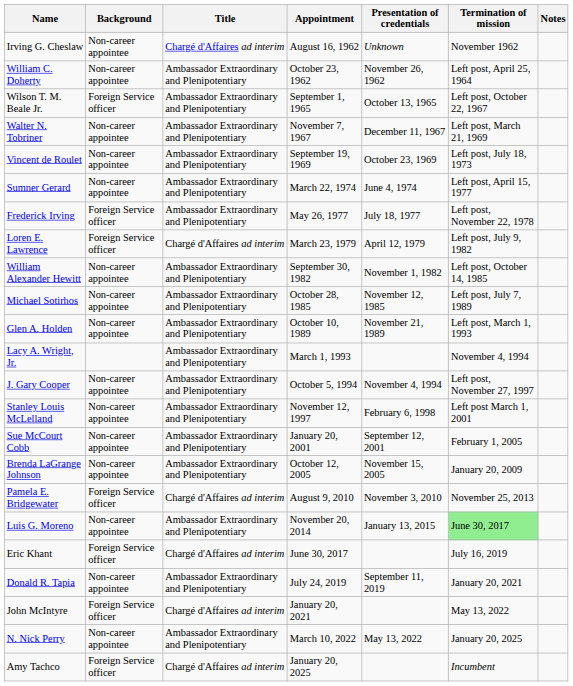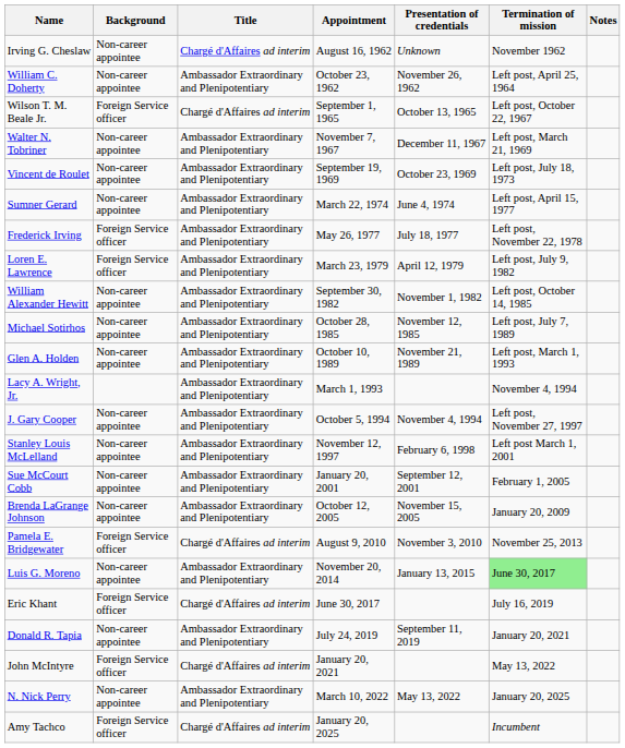 <table class="wikitable">
 <tr>
 <th>Name</th>
 <th>Background</th>
 <th>Title</th>
 <th>Appointment</th>
 <th>Presentation of credentials</th>
 <th>Termination of mission</th>
 <th>Notes</th>
 </tr>
 <tr>
 <td>Irving G. Cheslaw</td>
 <td>Non-career appointee</td>
 <td><a href='#'>Chargé d'Affaires</a> <em>ad interim</em></td>
 <td>August 16, 1962</td>
 <td><em>Unknown</em></td>
 <td>November 1962</td>
 <td></td>
 </tr>
 <tr>
 <td><a href='#'>William C. Doherty</a></td>
 <td>Non-career appointee</td>
 <td>Ambassador Extraordinary and Plenipotentiary</td>
 <td>October 23, 1962</td>
 <td>November 26, 1962</td>
 <td>Left post, April 25, 1964</td>
 <td></td>
 </tr>
 <tr>
 <td>Wilson T. M. Beale Jr.</td>
 <td>Foreign Service officer</td>
-<td>Ambassador Extraordinary and Plenipotentiary</td>
+<td>Chargé d'Affaires <em>ad interim</em></td>
 <td>September 1, 1965</td>
 <td>October 13, 1965</td>
 <td>Left post, October 22, 1967</td>
 <td></td>
 </tr>
 <tr>
 <td><a href='#'>Walter N. Tobriner</a></td>
 <td>Non-career appointee</td>
 <td>Ambassador Extraordinary and Plenipotentiary</td>
 <td>November 7, 1967</td>
 <td>December 11, 1967</td>
 <td>Left post, March 21, 1969</td>
 <td></td>
 </tr>
 <tr>
 <td><a href='#'>Vincent de Roulet</a></td>
 <td>Non-career appointee</td>
 <td>Ambassador Extraordinary and Plenipotentiary</td>
 <td>September 19, 1969</td>
 <td>October 23, 1969</td>
 <td>Left post, July 18, 1973</td>
 <td></td>
 </tr>
 <tr>
 <td><a href='#'>Sumner Gerard</a></td>
 <td>Non-career appointee</td>
 <td>Ambassador Extraordinary and Plenipotentiary</td>
 <td>March 22, 1974</td>
 <td>June 4, 1974</td>
 <td>Left post, April 15, 1977</td>
 <td></td>
 </tr>
 <tr>
 <td><a href='#'>Frederick Irving</a></td>
 <td>Foreign Service officer</td>
 <td>Ambassador Extraordinary and Plenipotentiary</td>
 <td>May 26, 1977</td>
 <td>July 18, 1977</td>
 <td>Left post, November 22, 1978</td>
 <td></td>
 </tr>
 <tr>
 <td><a href='#'>Loren E. Lawrence</a></td>
 <td>Foreign Service officer</td>
-<td>Chargé d'Affaires <em>ad interim</em></td>
+<td>Ambassador Extraordinary and Plenipotentiary</td>
 <td>March 23, 1979</td>
 <td>April 12, 1979</td>
 <td>Left post, July 9, 1982</td>
 <td></td>
 </tr>
 <tr>
 <td><a href='#'>William Alexander Hewitt</a></td>
 <td>Non-career appointee</td>
 <td>Ambassador Extraordinary and Plenipotentiary</td>
 <td>September 30, 1982</td>
 <td>November 1, 1982</td>
 <td>Left post, October 14, 1985</td>
 <td></td>
 </tr>
 <tr>
 <td><a href='#'>Michael Sotirhos</a></td>
 <td>Non-career appointee</td>
 <td>Ambassador Extraordinary and Plenipotentiary</td>
 <td>October 28, 1985</td>
 <td>November 12, 1985</td>
 <td>Left post, July 7, 1989</td>
 <td></td>
 </tr>
 <tr>
 <td><a href='#'>Glen A. Holden</a></td>
 <td>Non-career appointee</td>
 <td>Ambassador Extraordinary and Plenipotentiary</td>
 <td>October 10, 1989</td>
 <td>November 21, 1989</td>
 <td>Left post, March 1, 1993</td>
 <td></td>
 </tr>
 <tr>
 <td><a href='#'>Lacy A. Wright, Jr.</a></td>
 <td></td>
 <td>Ambassador Extraordinary and Plenipotentiary</td>
 <td>March 1, 1993</td>
 <td></td>
 <td>November 4, 1994</td>
 <td></td>
 </tr>
 <tr>
 <td><a href='#'>J. Gary Cooper</a></td>
 <td>Non-career appointee</td>
 <td>Ambassador Extraordinary and Plenipotentiary</td>
 <td>October 5, 1994</td>
 <td>November 4, 1994</td>
 <td>Left post, November 27, 1997</td>
 <td></td>
 </tr>
 <tr>
 <td><a href='#'>Stanley Louis McLelland</a></td>
 <td>Non-career appointee</td>
 <td>Ambassador Extraordinary and Plenipotentiary</td>
 <td>November 12, 1997</td>
 <td>February 6, 1998</td>
 <td>Left post March 1, 2001</td>
 <td></td>
 </tr>
 <tr>
 <td><a href='#'>Sue McCourt Cobb</a></td>
 <td>Non-career appointee</td>
 <td>Ambassador Extraordinary and Plenipotentiary</td>
 <td>January 20, 2001</td>
 <td>September 12, 2001</td>
 <td>February 1, 2005</td>
 <td></td>
 </tr>
 <tr>
 <td><a href='#'>Brenda LaGrange Johnson</a></td>
 <td>Non-career appointee</td>
 <td>Ambassador Extraordinary and Plenipotentiary</td>
 <td>October 12, 2005</td>
 <td>November 15, 2005</td>
 <td>January 20, 2009</td>
 <td></td>
 </tr>
 <tr>
 <td><a href='#'>Pamela E. Bridgewater</a></td>
 <td>Foreign Service officer</td>
 <td>Chargé d'Affaires <em>ad interim</em></td>
 <td>August 9, 2010</td>
 <td>November 3, 2010</td>
 <td>November 25, 2013</td>
 <td></td>
 </tr>
 <tr>
 <td><a href='#'>Luis G. Moreno</a></td>
 <td>Non-career appointee</td>
 <td>Ambassador Extraordinary and Plenipotentiary</td>
 <td>November 20, 2014</td>
 <td>January 13, 2015</td>
 <td style="background: lightgreen;">June 30, 2017</td>
 <td></td>
 </tr>
 <tr>
 <td>Eric Khant</td>
 <td>Foreign Service officer</td>
 <td>Chargé d'Affaires <em>ad interim</em></td>
 <td>June 30, 2017</td>
 <td></td>
 <td>July 16, 2019</td>
 <td></td>
 </tr>
 <tr>
 <td><a href='#'>Donald R. Tapia</a></td>
 <td>Non-career appointee</td>
 <td>Ambassador Extraordinary and Plenipotentiary</td>
 <td>July 24, 2019</td>
 <td>September 11, 2019</td>
 <td>January 20, 2021</td>
 <td></td>
 </tr>
 <tr>
 <td>John McIntyre</td>
 <td>Foreign Service officer</td>
 <td>Chargé d'Affaires <em>ad interim</em></td>
 <td>January 20, 2021</td>
 <td></td>
 <td>May 13, 2022</td>
 <td></td>
 </tr>
 <tr>
 <td><a href='#'>N. Nick Perry</a></td>
 <td>Non-career appointee</td>
 <td>Ambassador Extraordinary and Plenipotentiary</td>
 <td>March 10, 2022</td>
 <td>May 13, 2022</td>
 <td>January 20, 2025</td>
 </tr>
 <tr>
 <td>Amy Tachco</td>
 <td>Foreign Service officer</td>
 <td>Chargé d'Affaires <em>ad interim</em></td>
 <td>January 20, 2025</td>
 <td></td>
 <td><em>Incumbent</em></td>
 <td></td>
 </tr>
 </table>
